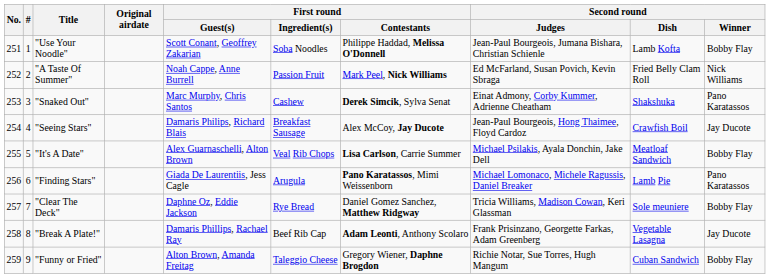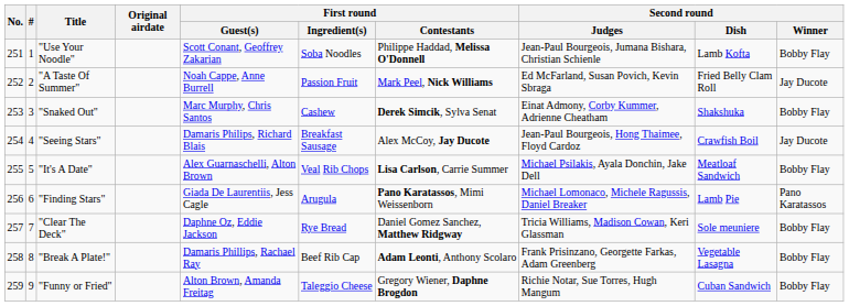 <table class="wikitable">
 <tr>
 <th rowspan="2">No.</th>
 <th rowspan="2">#</th>
 <th rowspan="2">Title</th>
 <th rowspan="2">Original airdate</th>
 <th colspan="3">First round</th>
 <th colspan="3">Second round</th>
 </tr>
 <tr>
 <th>Guest(s)</th>
 <th>Ingredient(s)</th>
 <th>Contestants</th>
 <th>Judges</th>
 <th>Dish</th>
 <th>Winner</th>
 </tr>
 <tr>
 <td>251</td>
 <td>1</td>
 <td>"Use Your Noodle"</td>
 <td></td>
 <td><a href='#'>Scott Conant</a>, <a href='#'>Geoffrey Zakarian</a></td>
 <td><a href='#'>Soba</a> Noodles</td>
 <td>Philippe Haddad, <strong>Melissa O'Donnell</strong></td>
 <td>Jean-Paul Bourgeois, Jumana Bishara, Christian Schienle</td>
 <td>Lamb <a href='#'>Kofta</a></td>
 <td>Bobby Flay</td>
 </tr>
 <tr>
 <td>252</td>
 <td>2</td>
 <td>"A Taste Of Summer"</td>
 <td></td>
 <td><a href='#'>Noah Cappe</a>, <a href='#'>Anne Burrell</a></td>
 <td><a href='#'>Passion Fruit</a></td>
 <td><a href='#'>Mark Peel</a>, <strong>Nick Williams</strong></td>
 <td>Ed McFarland, Susan Povich, Kevin Sbraga</td>
 <td>Fried Belly Clam Roll</td>
-<td>Nick Williams</td>
+<td>Jay Ducote</td>
 </tr>
 <tr>
 <td>253</td>
 <td>3</td>
 <td>"Snaked Out"</td>
 <td></td>
 <td><a href='#'>Marc Murphy</a>, <a href='#'>Chris Santos</a></td>
 <td><a href='#'>Cashew</a></td>
 <td><strong>Derek Simcik</strong>, Sylva Senat</td>
 <td>Einat Admony, <a href='#'>Corby Kummer</a>, Adrienne Cheatham</td>
 <td><a href='#'>Shakshuka</a></td>
-<td>Pano Karatassos</td>
+<td>Bobby Flay</td>
 </tr>
 <tr>
 <td>254</td>
 <td>4</td>
 <td>"Seeing Stars"</td>
 <td></td>
 <td><a href='#'>Damaris Philips</a>, <a href='#'>Richard Blais</a></td>
 <td><a href='#'>Breakfast Sausage</a></td>
 <td>Alex McCoy, <strong>Jay Ducote</strong></td>
 <td>Jean-Paul Bourgeois, <a href='#'>Hong Thaimee</a>, Floyd Cardoz</td>
 <td><a href='#'>Crawfish Boil</a></td>
 <td>Jay Ducote</td>
 </tr>
 <tr>
 <td>255</td>
 <td>5</td>
 <td>"It's A Date"</td>
 <td></td>
 <td><a href='#'>Alex Guarnaschelli</a>, <a href='#'>Alton Brown</a></td>
 <td><a href='#'>Veal</a> <a href='#'>Rib Chops</a></td>
 <td><strong>Lisa Carlson</strong>, Carrie Summer</td>
 <td><a href='#'>Michael Psilakis</a>, Ayala Donchin, Jake Dell</td>
 <td><a href='#'>Meatloaf</a> <a href='#'>Sandwich</a></td>
 <td>Bobby Flay</td>
 </tr>
 <tr>
 <td>256</td>
 <td>6</td>
 <td>"Finding Stars"</td>
 <td></td>
 <td><a href='#'>Giada De Laurentiis</a>, Jess Cagle</td>
 <td><a href='#'>Arugula</a></td>
 <td><strong>Pano Karatassos</strong>, Mimi Weissenborn</td>
 <td><a href='#'>Michael Lomonaco</a>, <a href='#'>Michele Ragussis</a>, <a href='#'>Daniel Breaker</a></td>
 <td><a href='#'>Lamb</a> <a href='#'>Pie</a></td>
 <td>Pano Karatassos</td>
 </tr>
 <tr>
 <td>257</td>
 <td>7</td>
 <td>"Clear The Deck"</td>
 <td></td>
 <td><a href='#'>Daphne Oz</a>, <a href='#'>Eddie Jackson</a></td>
 <td><a href='#'>Rye Bread</a></td>
 <td>Daniel Gomez Sanchez, <strong>Matthew Ridgway</strong></td>
 <td>Tricia Williams, <a href='#'>Madison Cowan</a>, Keri Glassman</td>
 <td><a href='#'>Sole meuniere</a></td>
 <td>Bobby Flay</td>
 </tr>
 <tr>
 <td>258</td>
 <td>8</td>
 <td>"Break A Plate!"</td>
 <td></td>
 <td><a href='#'>Damaris Phillips</a>, <a href='#'>Rachael Ray</a></td>
 <td>Beef Rib Cap</td>
 <td><strong>Adam Leonti</strong>, Anthony Scolaro</td>
 <td>Frank Prisinzano, Georgette Farkas, Adam Greenberg</td>
 <td><a href='#'>Vegetable</a> <a href='#'>Lasagna</a></td>
-<td>Jay Ducote</td>
+<td>Bobby Flay</td>
 </tr>
 <tr>
 <td>259</td>
 <td>9</td>
 <td>"Funny or Fried"</td>
 <td></td>
 <td><a href='#'>Alton Brown</a>, <a href='#'>Amanda Freitag</a></td>
 <td><a href='#'>Taleggio Cheese</a></td>
 <td>Gregory Wiener, <strong>Daphne Brogdon</strong></td>
 <td>Richie Notar, Sue Torres, Hugh Mangum</td>
 <td><a href='#'>Cuban Sandwich</a></td>
 <td>Bobby Flay</td>
 </tr>
 </table>
